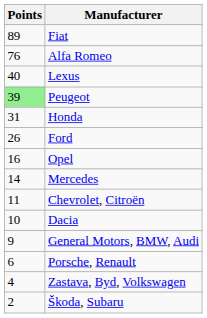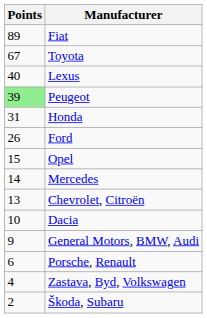 <table class="wikitable">
 <tr>
 <th>Points</th>
 <th>Manufacturer</th>
 </tr>
 <tr>
 <td>89</td>
 <td> <a href='#'>Fiat</a></td>
 </tr>
 <tr>
-<td>76</td>
-<td> <a href='#'>Alfa Romeo</a></td>
+<td>67</td>
+<td> <a href='#'>Toyota</a></td>
 </tr>
 <tr>
 <td>40</td>
 <td> <a href='#'>Lexus</a></td>
 </tr>
 <tr>
 <td style="background: lightgreen;">39</td>
 <td> <a href='#'>Peugeot</a></td>
 </tr>
 <tr>
 <td>31</td>
 <td> <a href='#'>Honda</a></td>
 </tr>
 <tr>
 <td>26</td>
 <td> <a href='#'>Ford</a></td>
 </tr>
 <tr>
-<td>16</td>
+<td>15</td>
 <td> <a href='#'>Opel</a></td>
 </tr>
 <tr>
 <td>14</td>
 <td> <a href='#'>Mercedes</a></td>
 </tr>
 <tr>
-<td>11</td>
+<td>13</td>
 <td> <a href='#'>Chevrolet</a>,  <a href='#'>Citroën</a></td>
 </tr>
 <tr>
 <td>10</td>
 <td> <a href='#'>Dacia</a></td>
 </tr>
 <tr>
 <td>9</td>
 <td> <a href='#'>General Motors</a>,  <a href='#'>BMW</a>,  <a href='#'>Audi</a></td>
 </tr>
 <tr>
 <td>6</td>
 <td> <a href='#'>Porsche</a>,  <a href='#'>Renault</a></td>
 </tr>
 <tr>
 <td>4</td>
 <td> <a href='#'>Zastava</a>,  <a href='#'>Byd</a>,  <a href='#'>Volkswagen</a></td>
 </tr>
 <tr>
 <td>2</td>
 <td> <a href='#'>Škoda</a>,  <a href='#'>Subaru</a></td>
 </tr>
 </table>
